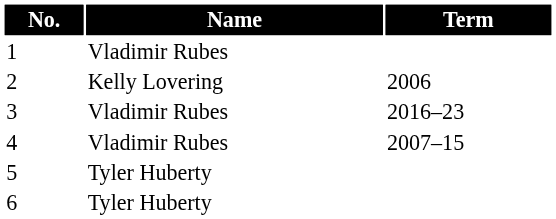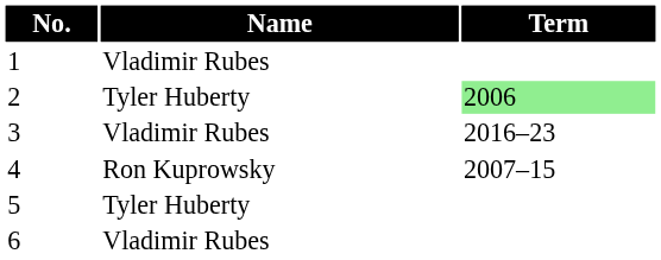 <table class="toccolours" style="width:25em">
 <tr>
 <th style="background:#000000;color:white;border:#000000 1px solid">No.</th>
 <th style="background:#000000;color:white;border:#000000 1px solid">Name</th>
 <th style="background:#000000;color:white;border:#000000 1px solid">Term</th>
 </tr>
 <tr>
 <td>1</td>
 <td> Vladimir Rubes</td>
 <td></td>
 </tr>
 <tr>
 <td>2</td>
-<td> Kelly Lovering</td>
-<td>2006</td>
+<td> Tyler Huberty</td>
+<td style="background: lightgreen;">2006</td>
 </tr>
 <tr>
 <td>3</td>
 <td> Vladimir Rubes</td>
 <td>2016–23</td>
 </tr>
 <tr>
 <td>4</td>
-<td> Vladimir Rubes</td>
+<td> Ron Kuprowsky</td>
 <td>2007–15</td>
 </tr>
 <tr>
 <td>5</td>
 <td> Tyler Huberty</td>
 <td></td>
 </tr>
 <tr>
 <td>6</td>
-<td> Tyler Huberty</td>
+<td> Vladimir Rubes</td>
 <td></td>
 </tr>
 <tr>
 </tr>
 </table>
